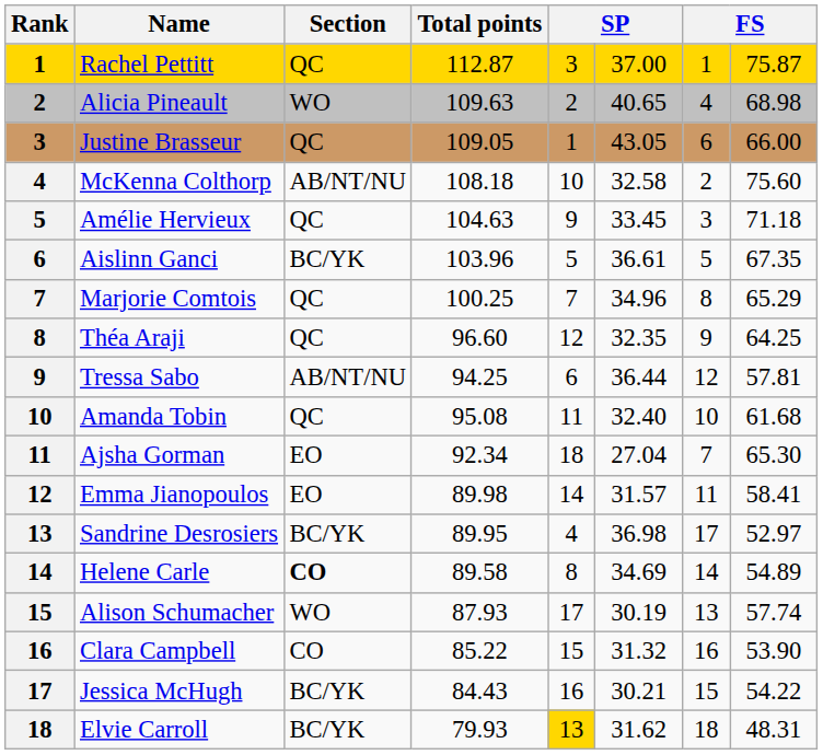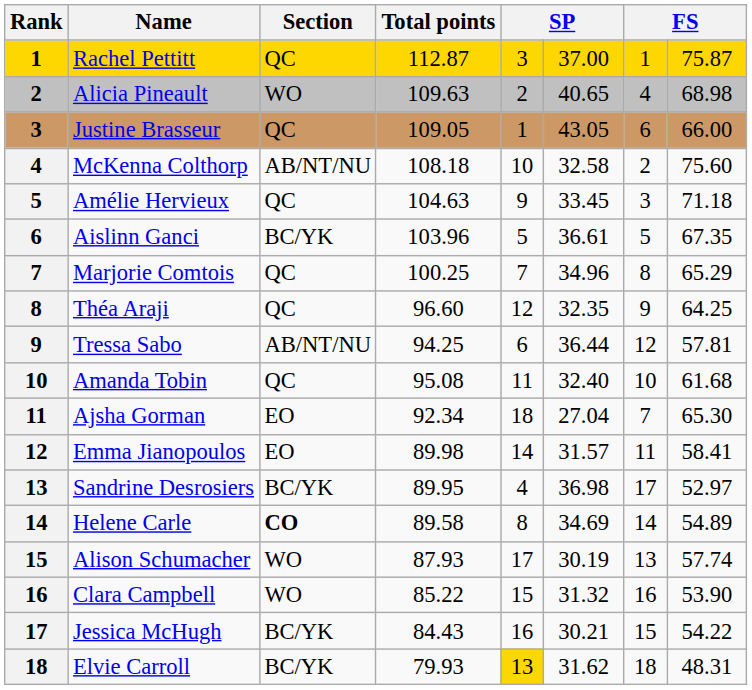 <table class="wikitable sortable">
 <tr>
 <th>Rank</th>
 <th>Name</th>
 <th>Section</th>
 <th>Total points</th>
 <th colspan="2" width="80px"><a href='#'>SP</a></th>
 <th colspan="2" width="80px"><a href='#'>FS</a></th>
 </tr>
 <tr bgcolor="gold">
 <td align="center"><strong>1</strong></td>
 <td><a href='#'>Rachel Pettitt</a></td>
 <td>QC</td>
 <td align="center">112.87</td>
 <td align="center">3</td>
 <td align="center">37.00</td>
 <td align="center">1</td>
 <td align="center">75.87</td>
 </tr>
 <tr bgcolor="silver">
 <td align="center"><strong>2</strong></td>
 <td><a href='#'>Alicia Pineault</a></td>
 <td>WO</td>
 <td align="center">109.63</td>
 <td align="center">2</td>
 <td align="center">40.65</td>
 <td align="center">4</td>
 <td align="center">68.98</td>
 </tr>
 <tr bgcolor="cc9966">
 <td align="center"><strong>3</strong></td>
 <td><a href='#'>Justine Brasseur</a></td>
 <td>QC</td>
 <td align="center">109.05</td>
 <td align="center">1</td>
 <td align="center">43.05</td>
 <td align="center">6</td>
 <td align="center">66.00</td>
 </tr>
 <tr>
 <th>4</th>
 <td><a href='#'>McKenna Colthorp</a></td>
 <td>AB/NT/NU</td>
 <td align="center">108.18</td>
 <td align="center">10</td>
 <td align="center">32.58</td>
 <td align="center">2</td>
 <td align="center">75.60</td>
 </tr>
 <tr>
 <th>5</th>
 <td><a href='#'>Amélie Hervieux</a></td>
 <td>QC</td>
 <td align="center">104.63</td>
 <td align="center">9</td>
 <td align="center">33.45</td>
 <td align="center">3</td>
 <td align="center">71.18</td>
 </tr>
 <tr>
 <th>6</th>
 <td><a href='#'>Aislinn Ganci</a></td>
 <td>BC/YK</td>
 <td align="center">103.96</td>
 <td align="center">5</td>
 <td align="center">36.61</td>
 <td align="center">5</td>
 <td align="center">67.35</td>
 </tr>
 <tr>
 <th>7</th>
 <td><a href='#'>Marjorie Comtois</a></td>
 <td>QC</td>
 <td align="center">100.25</td>
 <td align="center">7</td>
 <td align="center">34.96</td>
 <td align="center">8</td>
 <td align="center">65.29</td>
 </tr>
 <tr>
 <th>8</th>
 <td><a href='#'>Théa Araji</a></td>
 <td>QC</td>
 <td align="center">96.60</td>
 <td align="center">12</td>
 <td align="center">32.35</td>
 <td align="center">9</td>
 <td align="center">64.25</td>
 </tr>
 <tr>
 <th>9</th>
 <td><a href='#'>Tressa Sabo</a></td>
 <td>AB/NT/NU</td>
 <td align="center">94.25</td>
 <td align="center">6</td>
 <td align="center">36.44</td>
 <td align="center">12</td>
 <td align="center">57.81</td>
 </tr>
 <tr>
 <th>10</th>
 <td><a href='#'>Amanda Tobin</a></td>
 <td>QC</td>
 <td align="center">95.08</td>
 <td align="center">11</td>
 <td align="center">32.40</td>
 <td align="center">10</td>
 <td align="center">61.68</td>
 </tr>
 <tr>
 <th>11</th>
 <td><a href='#'>Ajsha Gorman</a></td>
 <td>EO</td>
 <td align="center">92.34</td>
 <td align="center">18</td>
 <td align="center">27.04</td>
 <td align="center">7</td>
 <td align="center">65.30</td>
 </tr>
 <tr>
 <th>12</th>
 <td><a href='#'>Emma Jianopoulos</a></td>
 <td>EO</td>
 <td align="center">89.98</td>
 <td align="center">14</td>
 <td align="center">31.57</td>
 <td align="center">11</td>
 <td align="center">58.41</td>
 </tr>
 <tr>
 <th>13</th>
 <td><a href='#'>Sandrine Desrosiers</a></td>
 <td>BC/YK</td>
 <td align="center">89.95</td>
 <td align="center">4</td>
 <td align="center">36.98</td>
 <td align="center">17</td>
 <td align="center">52.97</td>
 </tr>
 <tr>
 <th>14</th>
 <td><a href='#'>Helene Carle</a></td>
 <td><strong>CO</strong></td>
 <td align="center">89.58</td>
 <td align="center">8</td>
 <td align="center">34.69</td>
 <td align="center">14</td>
 <td align="center">54.89</td>
 </tr>
 <tr>
 <th>15</th>
 <td><a href='#'>Alison Schumacher</a></td>
 <td>WO</td>
 <td align="center">87.93</td>
 <td align="center">17</td>
 <td align="center">30.19</td>
 <td align="center">13</td>
 <td align="center">57.74</td>
 </tr>
 <tr>
 <th>16</th>
 <td><a href='#'>Clara Campbell</a></td>
-<td>CO</td>
+<td>WO</td>
 <td align="center">85.22</td>
 <td align="center">15</td>
 <td align="center">31.32</td>
 <td align="center">16</td>
 <td align="center">53.90</td>
 </tr>
 <tr>
 <th>17</th>
 <td><a href='#'>Jessica McHugh</a></td>
 <td>BC/YK</td>
 <td align="center">84.43</td>
 <td align="center">16</td>
 <td align="center">30.21</td>
 <td align="center">15</td>
 <td align="center">54.22</td>
 </tr>
 <tr>
 <th>18</th>
 <td><a href='#'>Elvie Carroll</a></td>
 <td>BC/YK</td>
 <td align="center">79.93</td>
 <td align="center" style="background: gold;">13</td>
 <td align="center">31.62</td>
 <td align="center">18</td>
 <td align="center">48.31</td>
 </tr>
 </table>
